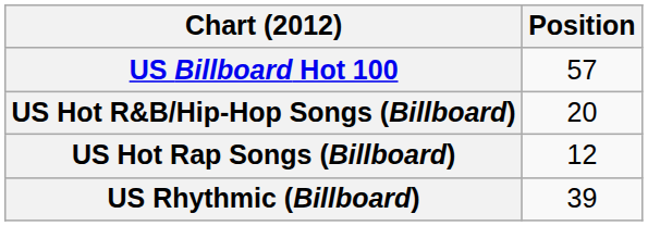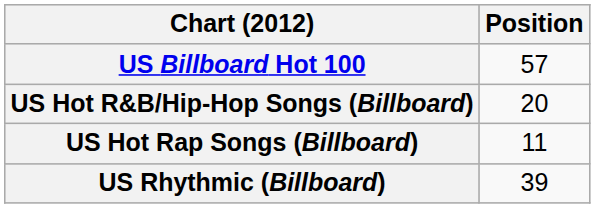 <table class="wikitable plainrowheaders sortable">
 <tr>
 <th scope="col">Chart (2012)</th>
 <th scope="col">Position</th>
 </tr>
 <tr>
 <th scope="row"><a href='#'>US <em>Billboard</em> Hot 100</a></th>
 <td style="text-align:center;">57</td>
 </tr>
 <tr>
 <th scope="row">US Hot R&B/Hip-Hop Songs (<em>Billboard</em>)</th>
 <td style="text-align:center;">20</td>
 </tr>
 <tr>
 <th scope="row">US Hot Rap Songs (<em>Billboard</em>)</th>
-<td style="text-align:center;">12</td>
+<td style="text-align:center;">11</td>
 </tr>
 <tr>
 <th scope="row">US Rhythmic (<em>Billboard</em>)</th>
 <td style="text-align:center;">39</td>
 </tr>
 </table>
